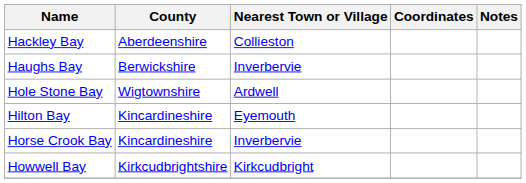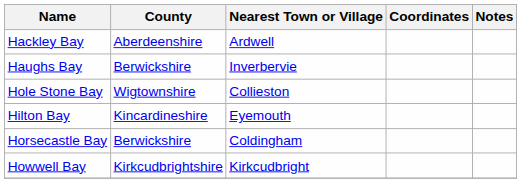 <table class="wikitable sortable" style="table-layout:fixed;background-color:#FEFEFE;font-size:95%;padding:0.30em;line-height:1.35em;">
 <tr>
 <th scope="col">Name</th>
 <th scope="col">County</th>
 <th scope="col">Nearest Town or Village</th>
 <th scope="col">Coordinates</th>
 <th scope="col">Notes</th>
 </tr>
 <tr>
 <td><a href='#'>Hackley Bay</a></td>
 <td><a href='#'>Aberdeenshire</a></td>
-<td><a href='#'>Collieston</a></td>
+<td><a href='#'>Ardwell</a></td>
 <td></td>
 <td></td>
 </tr>
 <tr>
 <td><a href='#'>Haughs Bay</a></td>
 <td><a href='#'>Berwickshire</a></td>
 <td><a href='#'>Inverbervie</a></td>
 <td></td>
 <td></td>
 </tr>
 <tr>
 <td><a href='#'>Hole Stone Bay</a></td>
 <td><a href='#'>Wigtownshire</a></td>
-<td><a href='#'>Ardwell</a></td>
+<td><a href='#'>Collieston</a></td>
 <td></td>
 <td></td>
 </tr>
 <tr>
 <td><a href='#'>Hilton Bay</a></td>
 <td><a href='#'>Kincardineshire</a></td>
 <td><a href='#'>Eyemouth</a></td>
 <td></td>
 <td></td>
 </tr>
 <tr>
-<td><a href='#'>Horse Crook Bay</a></td>
-<td><a href='#'>Kincardineshire</a></td>
-<td><a href='#'>Inverbervie</a></td>
+<td><a href='#'>Horsecastle Bay</a></td>
+<td><a href='#'>Berwickshire</a></td>
+<td><a href='#'>Coldingham</a></td>
 <td></td>
 <td></td>
 </tr>
 <tr>
 <td><a href='#'>Howwell Bay</a></td>
 <td><a href='#'>Kirkcudbrightshire</a></td>
 <td><a href='#'>Kirkcudbright</a></td>
 <td></td>
 <td></td>
 </tr>
 <tr>
 </tr>
 </table>
